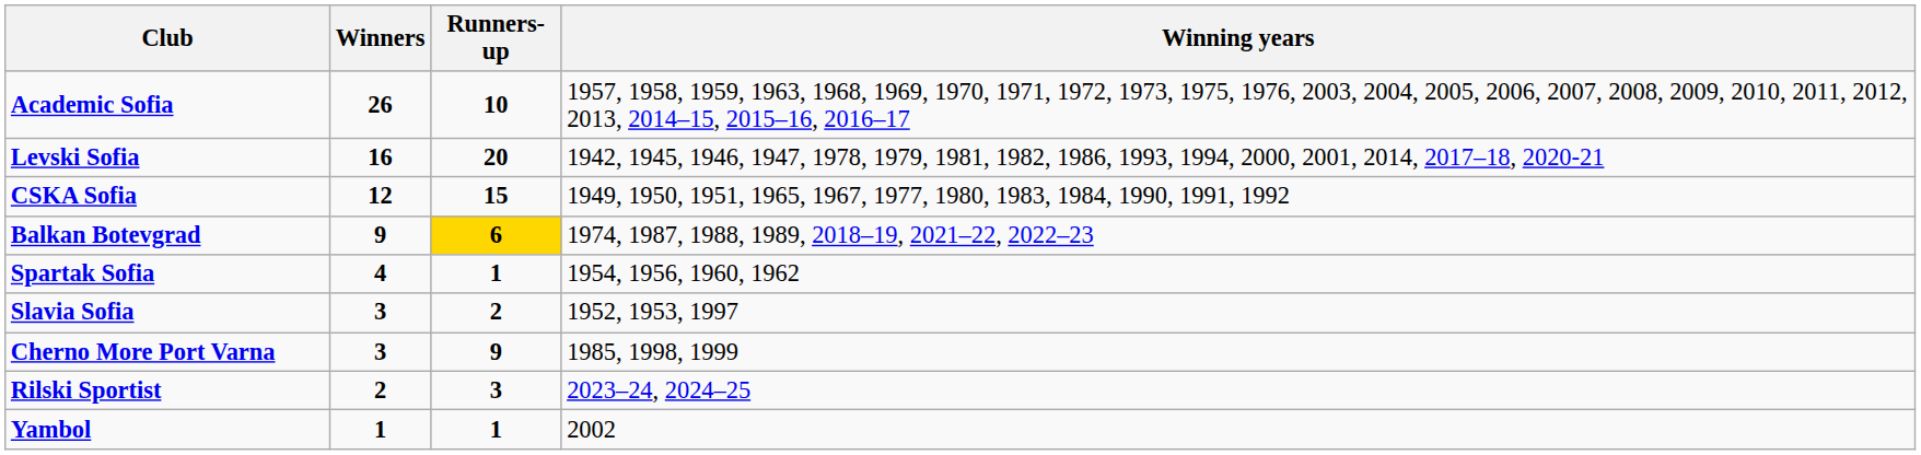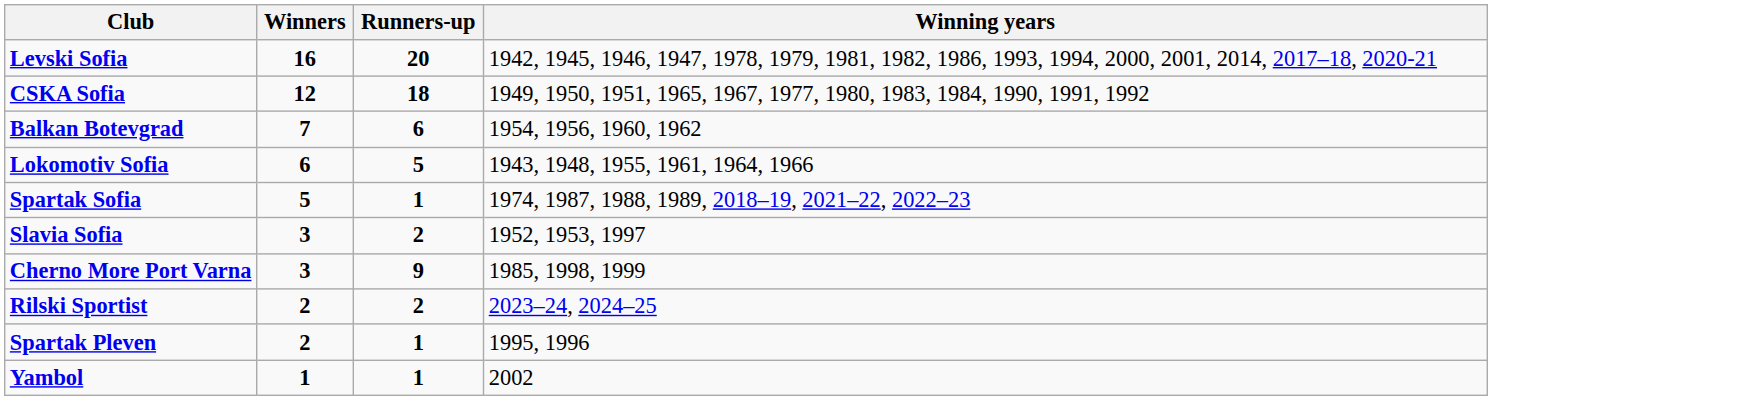 <table class="wikitable">
 <tr>
 <th style="width:17%;">Club</th>
 <th>Winners</th>
 <th>Runners-up</th>
 <th>Winning years</th>
-</tr>
-<tr>
-<td><strong><a href='#'>Academic Sofia</a></strong></td>
-<td align=center><strong>26</strong></td>
-<td align=center><strong>10</strong></td>
-<td>1957, 1958, 1959, 1963, 1968, 1969, 1970, 1971, 1972, 1973, 1975, 1976, 2003, 2004, 2005, 2006, 2007, 2008, 2009, 2010, 2011, 2012, 2013, <a href='#'>2014–15</a>, <a href='#'>2015–16</a>, <a href='#'>2016–17</a></td>
 </tr>
 <tr>
 <td><strong><a href='#'>Levski Sofia</a></strong></td>
 <td align=center><strong>16</strong></td>
 <td align=center><strong>20</strong></td>
 <td>1942, 1945, 1946, 1947, 1978, 1979, 1981, 1982, 1986, 1993, 1994, 2000, 2001, 2014, <a href='#'>2017–18</a>, <a href='#'>2020-21</a></td>
 </tr>
 <tr>
 <td><strong><a href='#'>CSKA Sofia</a></strong></td>
 <td align=center><strong>12</strong></td>
-<td align=center><strong>15</strong></td>
+<td align=center><strong>18</strong></td>
 <td>1949, 1950, 1951, 1965, 1967, 1977, 1980, 1983, 1984, 1990, 1991, 1992</td>
 </tr>
 <tr>
 <td><strong><a href='#'>Balkan Botevgrad</a></strong></td>
-<td align=center><strong>9</strong></td>
-<td align=center style="background: gold;"><strong>6</strong></td>
-<td>1974, 1987, 1988, 1989, <a href='#'>2018–19</a>, <a href='#'>2021–22</a>, <a href='#'>2022–23</a></td>
+<td align=center><strong>7</strong></td>
+<td align=center><strong>6</strong></td>
+<td>1954, 1956, 1960, 1962</td>
+</tr>
+<tr>
+<td><strong><a href='#'>Lokomotiv Sofia</a></strong></td>
+<td align=center><strong>6</strong></td>
+<td align=center><strong>5</strong></td>
+<td>1943, 1948, 1955, 1961, 1964, 1966</td>
 </tr>
 <tr>
 <td><strong><a href='#'>Spartak Sofia</a></strong></td>
-<td align=center><strong>4</strong></td>
+<td align=center><strong>5</strong></td>
 <td align=center><strong>1</strong></td>
-<td>1954, 1956, 1960, 1962</td>
+<td>1974, 1987, 1988, 1989, <a href='#'>2018–19</a>, <a href='#'>2021–22</a>, <a href='#'>2022–23</a></td>
 </tr>
 <tr>
 <td><strong><a href='#'>Slavia Sofia</a></strong></td>
 <td align=center><strong>3</strong></td>
 <td align=center><strong>2</strong></td>
 <td>1952, 1953, 1997</td>
 </tr>
 <tr>
 <td><strong><a href='#'>Cherno More Port Varna</a></strong></td>
 <td align=center><strong>3</strong></td>
 <td align=center><strong>9</strong></td>
 <td>1985, 1998, 1999</td>
 </tr>
 <tr>
 <td><strong><a href='#'>Rilski Sportist</a></strong></td>
 <td align=center><strong>2</strong></td>
-<td align=center><strong>3</strong></td>
+<td align=center><strong>2</strong></td>
 <td><a href='#'>2023–24</a>, <a href='#'>2024–25</a></td>
+</tr>
+<tr>
+<td><strong><a href='#'>Spartak Pleven</a></strong></td>
+<td align=center><strong>2</strong></td>
+<td align=center><strong>1</strong></td>
+<td>1995, 1996</td>
 </tr>
 <tr>
 <td><strong><a href='#'>Yambol</a></strong></td>
 <td align=center><strong>1</strong></td>
 <td align=center><strong>1</strong></td>
 <td>2002</td>
 </tr>
 </table>
